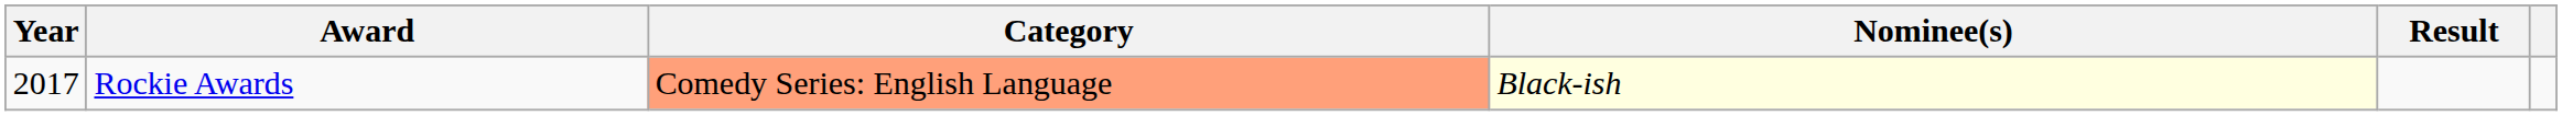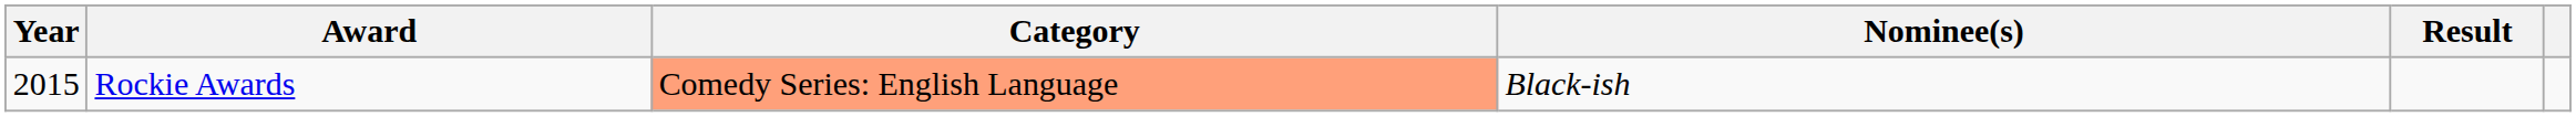 <table class="wikitable sortable" style="width:98%">
 <tr>
 <th scope="col" style="width:3%;">Year</th>
 <th scope="col" style="width:22%;">Award</th>
 <th scope="col" style="width:33%;">Category</th>
 <th>Nominee(s)</th>
 <th scope="col" style="width:6%;">Result</th>
 <th scope="col" class="unsortable" style="width:1%;"></th>
 </tr>
 <tr>
-<td>2017</td>
+<td>2015</td>
 <td><a href='#'>Rockie Awards</a></td>
 <td style="background: lightsalmon;">Comedy Series: English Language</td>
-<td style="background: lightyellow;"><em>Black-ish</em></td>
+<td><em>Black-ish</em></td>
 <td></td>
 <td></td>
 </tr>
 </table>
